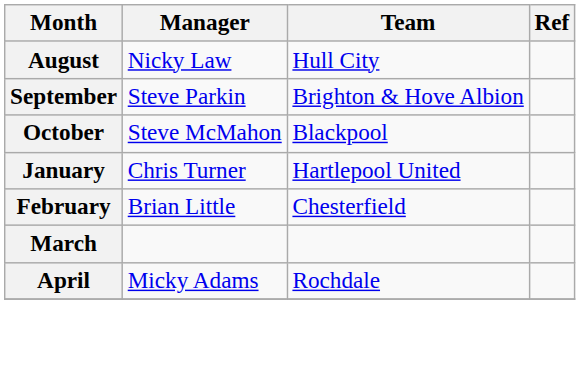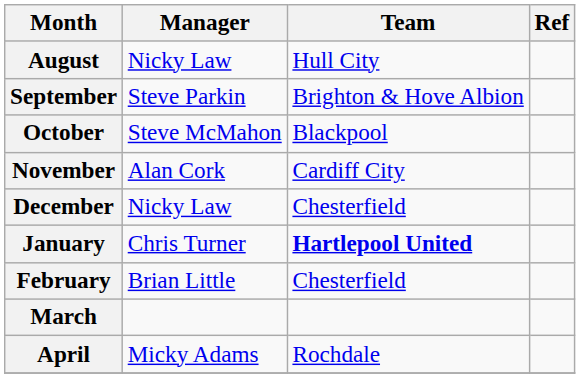 <table class="wikitable">
 <tr>
 <th>Month</th>
 <th>Manager</th>
 <th>Team</th>
 <th>Ref</th>
 </tr>
 <tr>
 <th>August</th>
 <td> <a href='#'>Nicky Law</a></td>
 <td><a href='#'>Hull City</a></td>
 <td></td>
 </tr>
 <tr>
 <th>September</th>
 <td> <a href='#'>Steve Parkin</a></td>
 <td><a href='#'>Brighton & Hove Albion</a></td>
 <td></td>
 </tr>
 <tr>
 <th>October</th>
 <td> <a href='#'>Steve McMahon</a></td>
 <td><a href='#'>Blackpool</a></td>
 <td></td>
 </tr>
 <tr>
+<th>November</th>
+<td> <a href='#'>Alan Cork</a></td>
+<td><a href='#'>Cardiff City</a></td>
+<td></td>
+</tr>
+<tr>
+<th>December</th>
+<td> <a href='#'>Nicky Law</a></td>
+<td><a href='#'>Chesterfield</a></td>
+<td></td>
+</tr>
+<tr>
 <th>January</th>
 <td> <a href='#'>Chris Turner</a></td>
-<td><a href='#'>Hartlepool United</a></td>
+<td><strong><a href='#'>Hartlepool United</a></strong></td>
 <td></td>
 </tr>
 <tr>
 <th>February</th>
 <td> <a href='#'>Brian Little</a></td>
 <td><a href='#'>Chesterfield</a></td>
 <td></td>
 </tr>
 <tr>
 <th>March</th>
 <td></td>
 <td></td>
 <td></td>
 </tr>
 <tr>
 <th>April</th>
 <td> <a href='#'>Micky Adams</a></td>
 <td><a href='#'>Rochdale</a></td>
 <td></td>
 </tr>
 <tr>
 </tr>
 </table>
